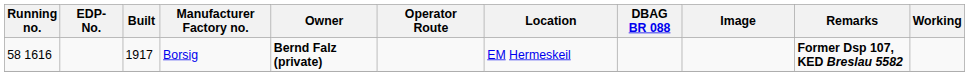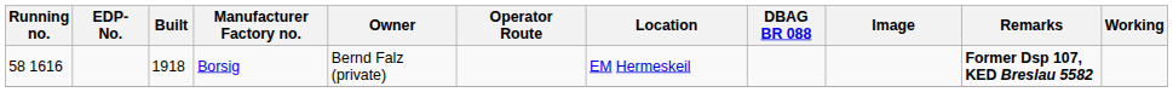 <table class="wikitable" style="width="100%"; border:solid 1px #AAAAAA; background:#e3e3e3;">
 <tr>
 <th width="5%">Running<br>no.</th>
 <th width="7%">EDP-<br>No.</th>
 <th width="4%">Built</th>
 <th width="12%">Manufacturer<br>Factory no.</th>
 <th width="12%">Owner</th>
 <th width="12%">Operator<br>Route</th>
 <th width="15%">Location</th>
 <th width="7%">DBAG<br><a href='#'>BR 088</a></th>
 <th width="13%">Image</th>
 <th width="20%">Remarks</th>
 <th width="8%">Working</th>
 </tr>
 <tr>
 <td>58 1616</td>
 <td></td>
-<td>1917</td>
+<td>1918</td>
 <td><a href='#'>Borsig</a><br></td>
-<td><strong>Bernd Falz (private)</strong></td>
+<td>Bernd Falz (private)</td>
 <td></td>
 <td><a href='#'>EM</a> <a href='#'>Hermeskeil</a></td>
 <td></td>
 <td></td>
 <td><strong>Former Dsp 107, KED <em>Breslau 5582</em></strong></td>
 <td></td>
 </tr>
 <tr>
 </tr>
 </table>
